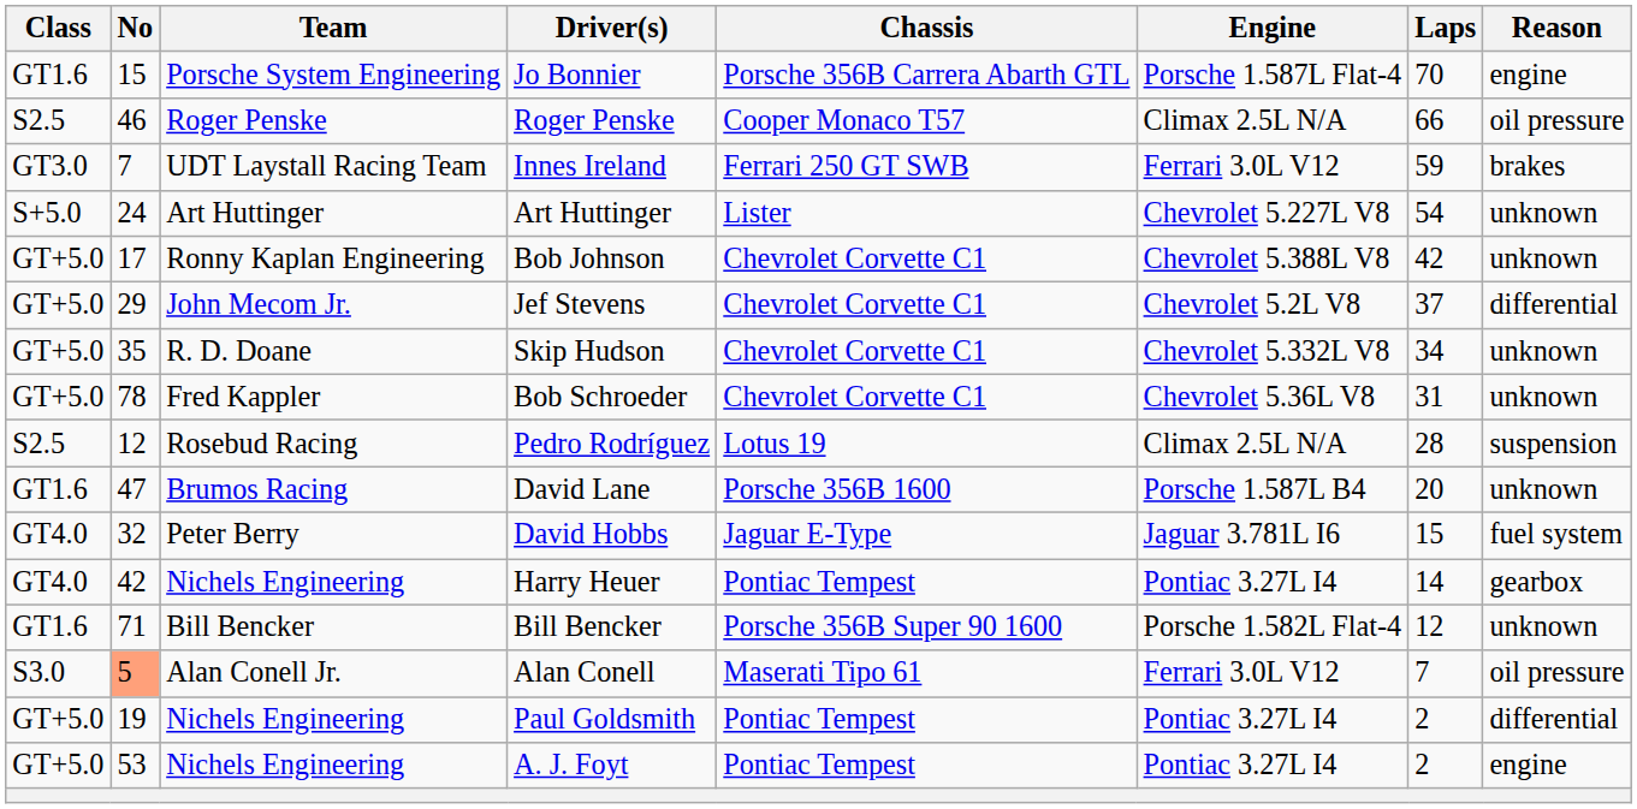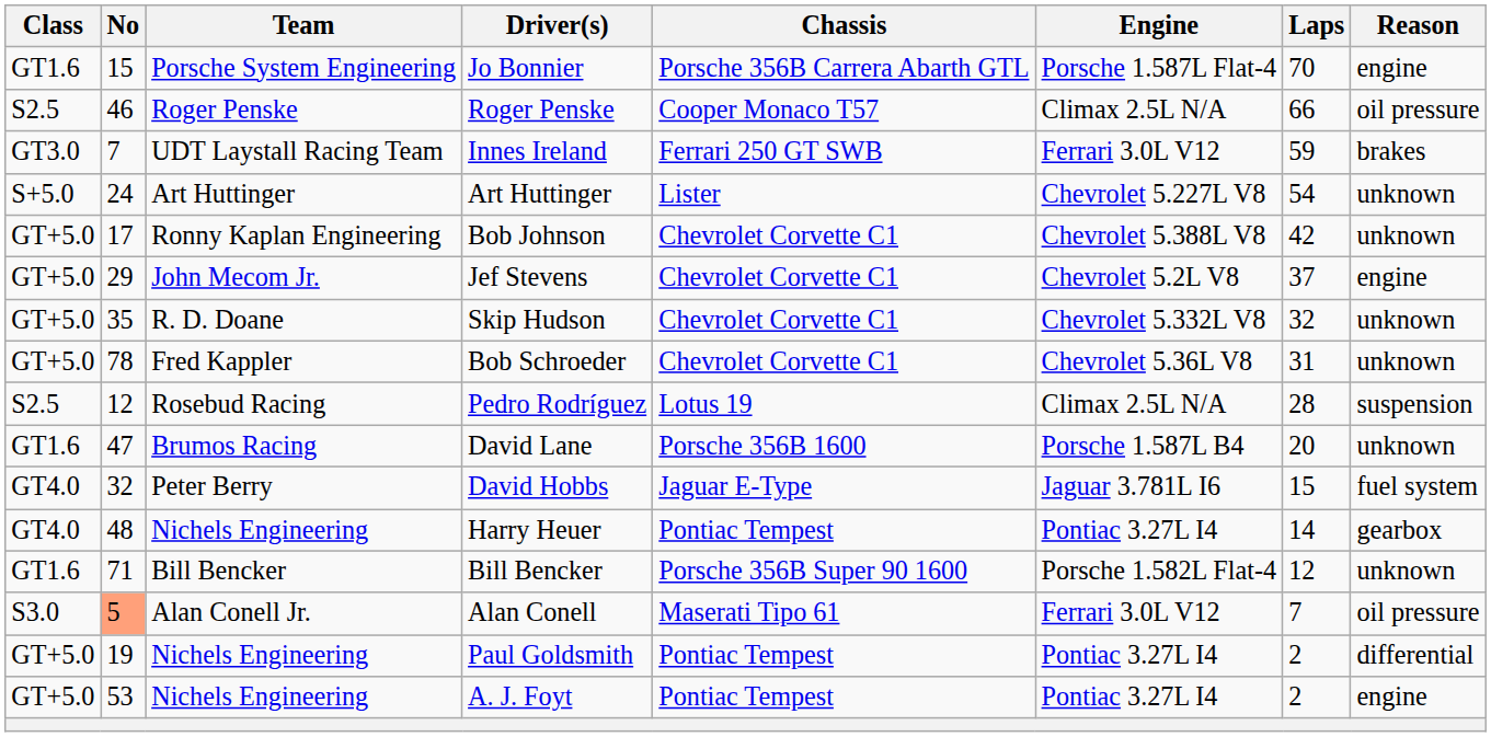 <table class="wikitable">
 <tr>
 <th>Class</th>
 <th>No</th>
 <th>Team</th>
 <th>Driver(s)</th>
 <th>Chassis</th>
 <th>Engine</th>
 <th>Laps</th>
 <th>Reason</th>
 </tr>
 <tr>
 <td>GT1.6</td>
 <td>15</td>
 <td> <a href='#'>Porsche System Engineering</a></td>
 <td> <a href='#'>Jo Bonnier</a></td>
 <td><a href='#'>Porsche 356B Carrera Abarth GTL</a></td>
 <td><a href='#'>Porsche</a> 1.587L Flat-4</td>
 <td>70</td>
 <td>engine</td>
 </tr>
 <tr>
 <td>S2.5</td>
 <td>46</td>
 <td> <a href='#'>Roger Penske</a></td>
 <td> <a href='#'>Roger Penske</a></td>
 <td><a href='#'>Cooper Monaco T57</a></td>
 <td>Climax 2.5L N/A</td>
 <td>66</td>
 <td>oil pressure</td>
 </tr>
 <tr>
 <td>GT3.0</td>
 <td>7</td>
 <td> UDT Laystall Racing Team</td>
 <td> <a href='#'>Innes Ireland</a></td>
 <td><a href='#'>Ferrari 250 GT SWB</a></td>
 <td><a href='#'>Ferrari</a> 3.0L V12</td>
 <td>59</td>
 <td>brakes</td>
 </tr>
 <tr>
 <td>S+5.0</td>
 <td>24</td>
 <td> Art Huttinger</td>
 <td> Art Huttinger</td>
 <td><a href='#'>Lister</a></td>
 <td><a href='#'>Chevrolet</a> 5.227L V8</td>
 <td>54</td>
 <td>unknown</td>
 </tr>
 <tr>
 <td>GT+5.0</td>
 <td>17</td>
 <td> Ronny Kaplan Engineering</td>
 <td> Bob Johnson</td>
 <td><a href='#'>Chevrolet Corvette C1</a></td>
 <td><a href='#'>Chevrolet</a> 5.388L V8</td>
 <td>42</td>
 <td>unknown</td>
 </tr>
 <tr>
 <td>GT+5.0</td>
 <td>29</td>
 <td> <a href='#'>John Mecom Jr.</a></td>
 <td> Jef Stevens</td>
 <td><a href='#'>Chevrolet Corvette C1</a></td>
 <td><a href='#'>Chevrolet</a> 5.2L V8</td>
 <td>37</td>
-<td>differential</td>
+<td>engine</td>
 </tr>
 <tr>
 <td>GT+5.0</td>
 <td>35</td>
 <td> R. D. Doane</td>
 <td> Skip Hudson</td>
 <td><a href='#'>Chevrolet Corvette C1</a></td>
 <td><a href='#'>Chevrolet</a> 5.332L V8</td>
-<td>34</td>
+<td>32</td>
 <td>unknown</td>
 </tr>
 <tr>
 <td>GT+5.0</td>
 <td>78</td>
 <td> Fred Kappler</td>
 <td> Bob Schroeder</td>
 <td><a href='#'>Chevrolet Corvette C1</a></td>
 <td><a href='#'>Chevrolet</a> 5.36L V8</td>
 <td>31</td>
 <td>unknown</td>
 </tr>
 <tr>
 <td>S2.5</td>
 <td>12</td>
 <td> Rosebud Racing</td>
 <td> <a href='#'>Pedro Rodríguez</a></td>
 <td><a href='#'>Lotus 19</a></td>
 <td>Climax 2.5L N/A</td>
 <td>28</td>
 <td>suspension</td>
 </tr>
 <tr>
 <td>GT1.6</td>
 <td>47</td>
 <td> <a href='#'>Brumos Racing</a></td>
 <td> David Lane</td>
 <td><a href='#'>Porsche 356B 1600</a></td>
 <td><a href='#'>Porsche</a> 1.587L B4</td>
 <td>20</td>
 <td>unknown</td>
 </tr>
 <tr>
 <td>GT4.0</td>
 <td>32</td>
 <td> Peter Berry</td>
 <td> <a href='#'>David Hobbs</a></td>
 <td><a href='#'>Jaguar E-Type</a></td>
 <td><a href='#'>Jaguar</a> 3.781L I6</td>
 <td>15</td>
 <td>fuel system</td>
 </tr>
 <tr>
 <td>GT4.0</td>
-<td>42</td>
+<td>48</td>
 <td> <a href='#'>Nichels Engineering</a></td>
 <td> Harry Heuer</td>
 <td><a href='#'>Pontiac Tempest</a></td>
 <td><a href='#'>Pontiac</a> 3.27L I4</td>
 <td>14</td>
 <td>gearbox</td>
 </tr>
 <tr>
 <td>GT1.6</td>
 <td>71</td>
 <td> Bill Bencker</td>
 <td> Bill Bencker</td>
 <td><a href='#'>Porsche 356B Super 90 1600</a></td>
 <td>Porsche 1.582L Flat-4</td>
 <td>12</td>
 <td>unknown</td>
 </tr>
 <tr>
 <td>S3.0</td>
 <td style="background: lightsalmon;">5</td>
 <td> Alan Conell Jr.</td>
 <td> Alan Conell</td>
 <td><a href='#'>Maserati Tipo 61</a></td>
 <td><a href='#'>Ferrari</a> 3.0L V12</td>
 <td>7</td>
 <td>oil pressure</td>
 </tr>
 <tr>
 <td>GT+5.0</td>
 <td>19</td>
 <td> <a href='#'>Nichels Engineering</a></td>
 <td> <a href='#'>Paul Goldsmith</a></td>
 <td><a href='#'>Pontiac Tempest</a></td>
 <td><a href='#'>Pontiac</a> 3.27L I4</td>
 <td>2</td>
 <td>differential</td>
 </tr>
 <tr>
 <td>GT+5.0</td>
 <td>53</td>
 <td> <a href='#'>Nichels Engineering</a></td>
 <td> <a href='#'>A. J. Foyt</a></td>
 <td><a href='#'>Pontiac Tempest</a></td>
 <td><a href='#'>Pontiac</a> 3.27L I4</td>
 <td>2</td>
 <td>engine</td>
 </tr>
 <tr>
 <th colspan="8"></th>
 </tr>
 </table>
